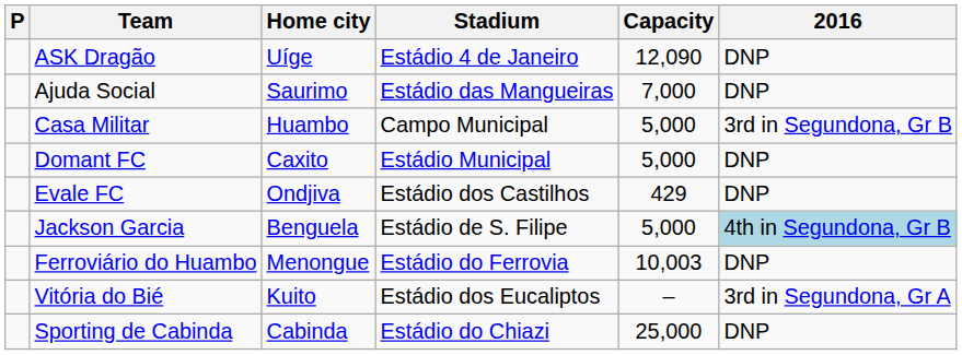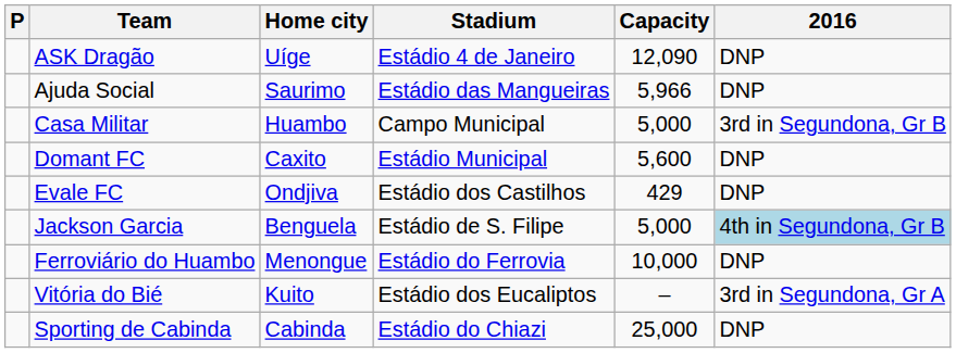 <table class="wikitable sortable">
 <tr>
 <th>P</th>
 <th>Team</th>
 <th>Home city</th>
 <th>Stadium</th>
 <th>Capacity</th>
 <th>2016</th>
 </tr>
 <tr>
 <td></td>
 <td><a href='#'>ASK Dragão</a></td>
 <td><a href='#'>Uíge</a></td>
 <td><a href='#'>Estádio 4 de Janeiro</a></td>
 <td align="center">12,090</td>
 <td data-sort-value="7">DNP</td>
 </tr>
 <tr>
 <td></td>
 <td>Ajuda Social</td>
 <td><a href='#'>Saurimo</a></td>
 <td><a href='#'>Estádio das Mangueiras</a></td>
-<td align="center">7,000</td>
+<td align="center">5,966</td>
 <td data-sort-value="7">DNP</td>
 </tr>
 <tr>
 <td></td>
 <td><a href='#'>Casa Militar</a></td>
 <td><a href='#'>Huambo</a></td>
 <td>Campo Municipal</td>
 <td align="center">5,000</td>
 <td data-sort-value="4">3rd in <a href='#'>Segundona, Gr B</a></td>
 </tr>
 <tr>
 <td></td>
 <td><a href='#'>Domant FC</a></td>
 <td><a href='#'>Caxito</a></td>
 <td><a href='#'>Estádio Municipal</a></td>
-<td align="center">5,000</td>
+<td align="center">5,600</td>
 <td data-sort-value="7">DNP</td>
 </tr>
 <tr>
 <td></td>
 <td><a href='#'>Evale FC</a></td>
 <td><a href='#'>Ondjiva</a></td>
 <td>Estádio dos Castilhos</td>
 <td align="center">429</td>
 <td data-sort-value="7">DNP</td>
 </tr>
 <tr>
 <td></td>
 <td><a href='#'>Jackson Garcia</a></td>
 <td><a href='#'>Benguela</a></td>
 <td>Estádio de S. Filipe</td>
 <td align="center">5,000</td>
 <td data-sort-value="5" style="background: lightblue;">4th in <a href='#'>Segundona, Gr B</a></td>
 </tr>
 <tr>
 <td></td>
 <td><a href='#'>Ferroviário do Huambo</a></td>
 <td><a href='#'>Menongue</a></td>
 <td><a href='#'>Estádio do Ferrovia</a></td>
-<td align="center">10,003</td>
+<td align="center">10,000</td>
 <td data-sort-value="7">DNP</td>
 </tr>
 <tr>
 <td></td>
 <td><a href='#'>Vitória do Bié</a></td>
 <td><a href='#'>Kuito</a></td>
 <td>Estádio dos Eucaliptos</td>
 <td align="center">–</td>
 <td data-sort-value="4">3rd in <a href='#'>Segundona, Gr A</a></td>
 </tr>
 <tr>
 <td></td>
 <td><a href='#'>Sporting de Cabinda</a></td>
 <td><a href='#'>Cabinda</a></td>
 <td><a href='#'>Estádio do Chiazi</a></td>
 <td align="center">25,000</td>
 <td data-sort-value="7">DNP</td>
 </tr>
 </table>
